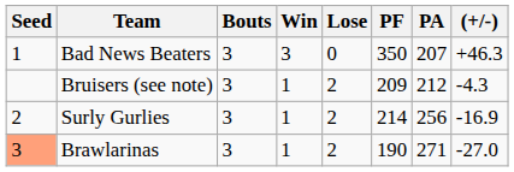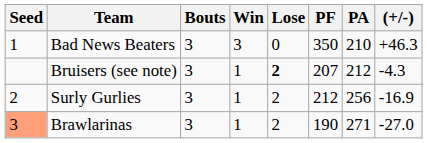 <table class="wikitable" style="margin:auto;">
 <tr>
 <th>Seed</th>
 <th>Team</th>
 <th>Bouts</th>
 <th>Win</th>
 <th>Lose</th>
 <th>PF</th>
 <th>PA</th>
 <th>(+/-)</th>
 </tr>
 <tr>
 <td>1</td>
 <td>Bad News Beaters</td>
 <td>3</td>
 <td>3</td>
 <td>0</td>
 <td>350</td>
-<td>207</td>
+<td>210</td>
 <td>+46.3</td>
 </tr>
 <tr>
 <td></td>
 <td>Bruisers (see note)</td>
 <td>3</td>
 <td>1</td>
-<td>2</td>
-<td>209</td>
+<td><strong>2</strong></td>
+<td>207</td>
 <td>212</td>
 <td>-4.3</td>
 </tr>
 <tr>
 <td>2</td>
 <td>Surly Gurlies</td>
 <td>3</td>
 <td>1</td>
 <td>2</td>
-<td>214</td>
+<td>212</td>
 <td>256</td>
 <td>-16.9</td>
 </tr>
 <tr>
 <td style="background: lightsalmon;">3</td>
 <td>Brawlarinas</td>
 <td>3</td>
 <td>1</td>
 <td>2</td>
 <td>190</td>
 <td>271</td>
 <td>-27.0</td>
 </tr>
 </table>
